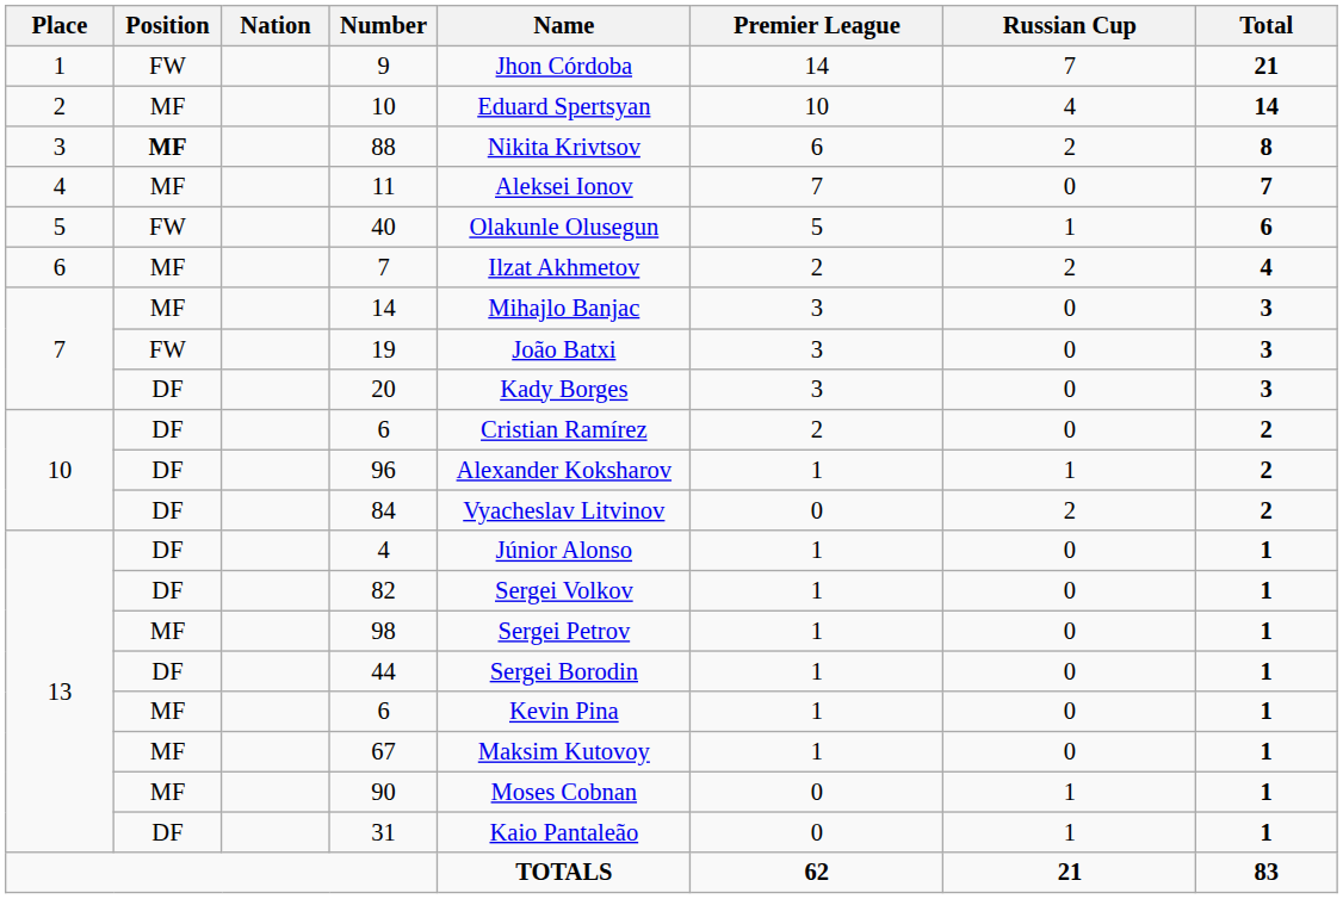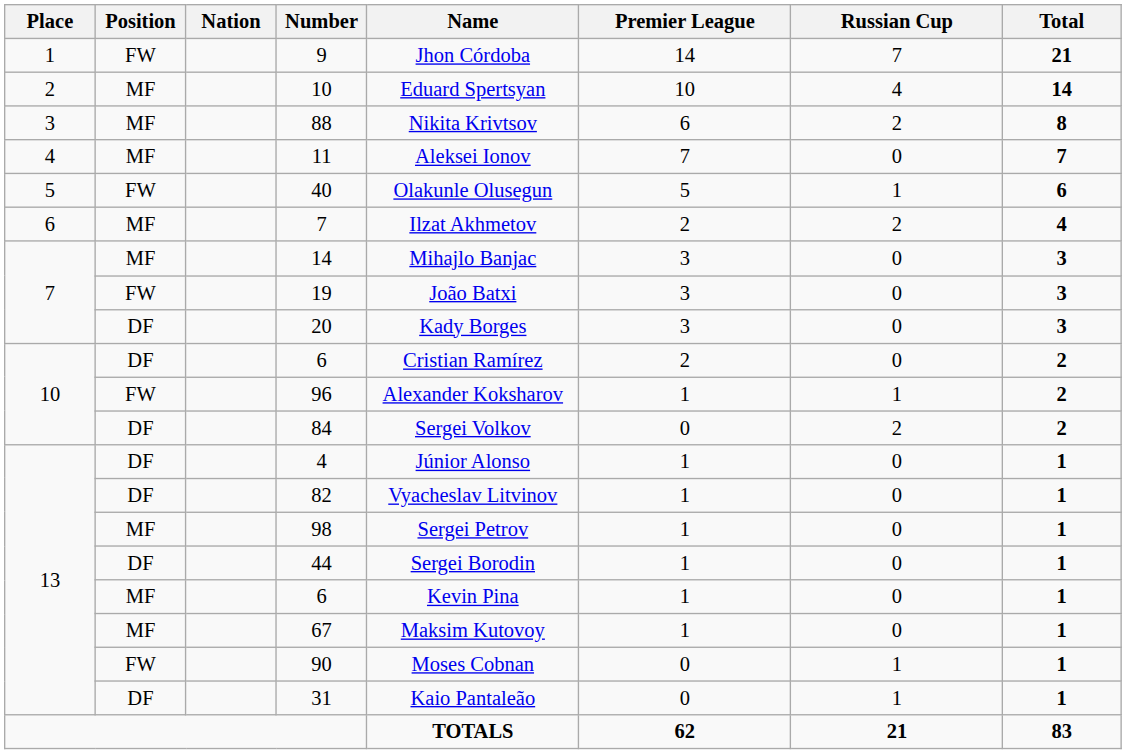 <table class="wikitable" style="font-size: 95%; text-align: center;">
 <tr>
 <th width=60>Place</th>
 <th width=60>Position</th>
 <th width=60>Nation</th>
 <th width=60>Number</th>
 <th width=150>Name</th>
 <th width=150>Premier League</th>
 <th width=150>Russian Cup</th>
 <th width=80><strong>Total</strong></th>
 </tr>
 <tr>
 <td>1</td>
 <td>FW</td>
 <td></td>
 <td>9</td>
 <td><a href='#'>Jhon Córdoba</a></td>
 <td>14</td>
 <td>7</td>
 <td><strong>21</strong></td>
 </tr>
 <tr>
 <td>2</td>
 <td>MF</td>
 <td></td>
 <td>10</td>
 <td><a href='#'>Eduard Spertsyan</a></td>
 <td>10</td>
 <td>4</td>
 <td><strong>14</strong></td>
 </tr>
 <tr>
 <td>3</td>
-<td><strong>MF</strong></td>
+<td>MF</td>
 <td></td>
 <td>88</td>
 <td><a href='#'>Nikita Krivtsov</a></td>
 <td>6</td>
 <td>2</td>
 <td><strong>8</strong></td>
 </tr>
 <tr>
 <td>4</td>
 <td>MF</td>
 <td></td>
 <td>11</td>
 <td><a href='#'>Aleksei Ionov</a></td>
 <td>7</td>
 <td>0</td>
 <td><strong>7</strong></td>
 </tr>
 <tr>
 <td>5</td>
 <td>FW</td>
 <td></td>
 <td>40</td>
 <td><a href='#'>Olakunle Olusegun</a></td>
 <td>5</td>
 <td>1</td>
 <td><strong>6</strong></td>
 </tr>
 <tr>
 <td>6</td>
 <td>MF</td>
 <td></td>
 <td>7</td>
 <td><a href='#'>Ilzat Akhmetov</a></td>
 <td>2</td>
 <td>2</td>
 <td><strong>4</strong></td>
 </tr>
 <tr>
 <td rowspan="3">7</td>
 <td>MF</td>
 <td></td>
 <td>14</td>
 <td><a href='#'>Mihajlo Banjac</a></td>
 <td>3</td>
 <td>0</td>
 <td><strong>3</strong></td>
 </tr>
 <tr>
 <td>FW</td>
 <td></td>
 <td>19</td>
 <td><a href='#'>João Batxi</a></td>
 <td>3</td>
 <td>0</td>
 <td><strong>3</strong></td>
 </tr>
 <tr>
 <td>DF</td>
 <td></td>
 <td>20</td>
 <td><a href='#'>Kady Borges</a></td>
 <td>3</td>
 <td>0</td>
 <td><strong>3</strong></td>
 </tr>
 <tr>
 <td rowspan="3">10</td>
 <td>DF</td>
 <td></td>
 <td>6</td>
 <td><a href='#'>Cristian Ramírez</a></td>
 <td>2</td>
 <td>0</td>
 <td><strong>2</strong></td>
 </tr>
 <tr>
-<td>DF</td>
+<td>FW</td>
 <td></td>
 <td>96</td>
 <td><a href='#'>Alexander Koksharov</a></td>
 <td>1</td>
 <td>1</td>
 <td><strong>2</strong></td>
 </tr>
 <tr>
 <td>DF</td>
 <td></td>
 <td>84</td>
-<td><a href='#'>Vyacheslav Litvinov</a></td>
+<td><a href='#'>Sergei Volkov</a></td>
 <td>0</td>
 <td>2</td>
 <td><strong>2</strong></td>
 </tr>
 <tr>
 <td rowspan="8">13</td>
 <td>DF</td>
 <td></td>
 <td>4</td>
 <td><a href='#'>Júnior Alonso</a></td>
 <td>1</td>
 <td>0</td>
 <td><strong>1</strong></td>
 </tr>
 <tr>
 <td>DF</td>
 <td></td>
 <td>82</td>
-<td><a href='#'>Sergei Volkov</a></td>
+<td><a href='#'>Vyacheslav Litvinov</a></td>
 <td>1</td>
 <td>0</td>
 <td><strong>1</strong></td>
 </tr>
 <tr>
 <td>MF</td>
 <td></td>
 <td>98</td>
 <td><a href='#'>Sergei Petrov</a></td>
 <td>1</td>
 <td>0</td>
 <td><strong>1</strong></td>
 </tr>
 <tr>
 <td>DF</td>
 <td></td>
 <td>44</td>
 <td><a href='#'>Sergei Borodin</a></td>
 <td>1</td>
 <td>0</td>
 <td><strong>1</strong></td>
 </tr>
 <tr>
 <td>MF</td>
 <td></td>
 <td>6</td>
 <td><a href='#'>Kevin Pina</a></td>
 <td>1</td>
 <td>0</td>
 <td><strong>1</strong></td>
 </tr>
 <tr>
 <td>MF</td>
 <td></td>
 <td>67</td>
 <td><a href='#'>Maksim Kutovoy</a></td>
 <td>1</td>
 <td>0</td>
 <td><strong>1</strong></td>
 </tr>
 <tr>
-<td>MF</td>
+<td>FW</td>
 <td></td>
 <td>90</td>
 <td><a href='#'>Moses Cobnan</a></td>
 <td>0</td>
 <td>1</td>
 <td><strong>1</strong></td>
 </tr>
 <tr>
 <td>DF</td>
 <td></td>
 <td>31</td>
 <td><a href='#'>Kaio Pantaleão</a></td>
 <td>0</td>
 <td>1</td>
 <td><strong>1</strong></td>
 </tr>
 <tr>
 <td colspan="4"></td>
 <td><strong>TOTALS</strong></td>
 <td><strong>62</strong></td>
 <td><strong>21</strong></td>
 <td><strong>83</strong></td>
 </tr>
 </table>
